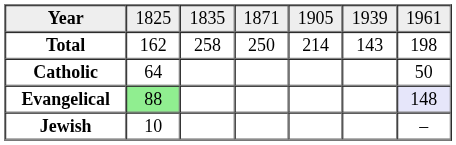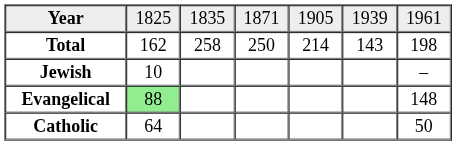 <table border="1" cellpadding="2" cellspacing="0" width="400">
 <tr bgcolor="#eeeeee" align="center">
 <td><strong>Year</strong></td>
 <td>1825</td>
 <td>1835</td>
 <td>1871</td>
 <td>1905</td>
 <td>1939</td>
 <td>1961</td>
 </tr>
 <tr align="center">
 <td><strong>Total</strong></td>
 <td>162</td>
 <td>258</td>
 <td>250</td>
 <td>214</td>
 <td>143</td>
 <td>198</td>
 </tr>
 <tr align="center">
+<td><strong>Jewish</strong></td>
+<td>10</td>
+<td> </td>
+<td> </td>
+<td> </td>
+<td> </td>
+<td>–</td>
+</tr>
+<tr align="center">
+<td><strong>Evangelical</strong></td>
+<td style="background: lightgreen;">88</td>
+<td> </td>
+<td> </td>
+<td> </td>
+<td> </td>
+<td>148</td>
+</tr>
+<tr align="center">
 <td><strong>Catholic</strong></td>
 <td>64</td>
 <td> </td>
 <td> </td>
 <td> </td>
 <td> </td>
 <td>50</td>
 </tr>
-<tr align="center">
-<td><strong>Evangelical</strong></td>
-<td style="background: lightgreen;">88</td>
-<td> </td>
-<td> </td>
-<td> </td>
-<td> </td>
-<td style="background: lavender;">148</td>
-</tr>
-<tr align="center">
-<td><strong>Jewish</strong></td>
-<td>10</td>
-<td> </td>
-<td> </td>
-<td> </td>
-<td> </td>
-<td>–</td>
-</tr>
 </table>
